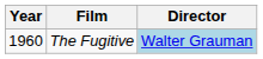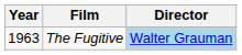 <table class="wikitable">
 <tr>
 <th>Year</th>
 <th>Film</th>
 <th>Director</th>
 </tr>
 <tr>
-<td>1960</td>
+<td>1963</td>
 <td><em>The Fugitive</em></td>
 <td style="background: lightblue;"><a href='#'>Walter Grauman</a></td>
 </tr>
 </table>
